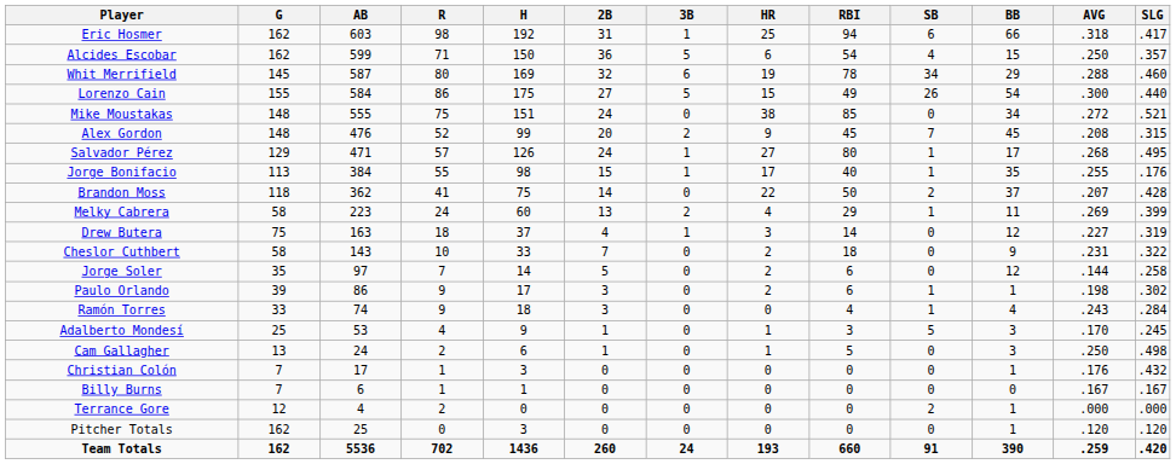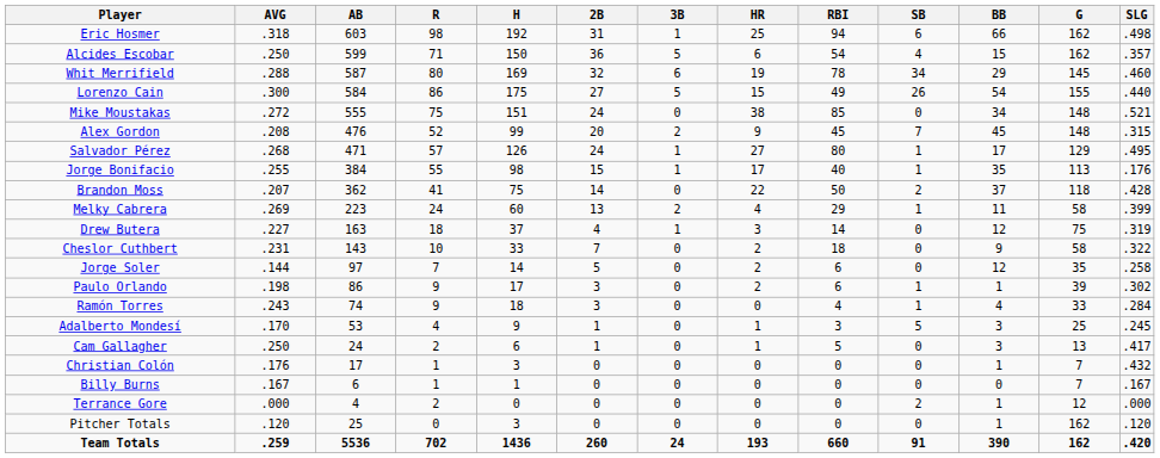 <table class=wikitable style="text-align:center">
 <tr>
 <th bgcolor=#DDDDFF; width="20%">Player</th>
-<th bgcolor=#DDDDFF; width="7%">G</th>
+<th bgcolor=#DDDDFF; width="7%">AVG</th>
 <th bgcolor=#DDDDFF; width="7%">AB</th>
 <th bgcolor=#DDDDFF; width="7%">R</th>
 <th bgcolor=#DDDDFF; width="7%">H</th>
 <th bgcolor=#DDDDFF; width="7%">2B</th>
 <th bgcolor=#DDDDFF; width="7%">3B</th>
 <th bgcolor=#DDDDFF; width="7%">HR</th>
 <th bgcolor=#DDDDFF; width="7%">RBI</th>
 <th bgcolor=#DDDDFF; width="7%">SB</th>
 <th bgcolor=#DDDDFF; width="7%">BB</th>
-<th bgcolor=#DDDDFF; width="7%">AVG</th>
+<th bgcolor=#DDDDFF; width="7%">G</th>
 <th bgcolor=#DDDDFF; width="7%">SLG</th>
 </tr>
 <tr>
 <td><a href='#'>Eric Hosmer</a></td>
-<td>162</td>
+<td>.318</td>
 <td>603</td>
 <td>98</td>
 <td>192</td>
 <td>31</td>
 <td>1</td>
 <td>25</td>
 <td>94</td>
 <td>6</td>
 <td>66</td>
-<td>.318</td>
-<td>.417</td>
+<td>162</td>
+<td>.498</td>
 </tr>
 <tr>
 <td><a href='#'>Alcides Escobar</a></td>
-<td>162</td>
+<td>.250</td>
 <td>599</td>
 <td>71</td>
 <td>150</td>
 <td>36</td>
 <td>5</td>
 <td>6</td>
 <td>54</td>
 <td>4</td>
 <td>15</td>
-<td>.250</td>
+<td>162</td>
 <td>.357</td>
 </tr>
 <tr>
 <td><a href='#'>Whit Merrifield</a></td>
-<td>145</td>
+<td>.288</td>
 <td>587</td>
 <td>80</td>
 <td>169</td>
 <td>32</td>
 <td>6</td>
 <td>19</td>
 <td>78</td>
 <td>34</td>
 <td>29</td>
-<td>.288</td>
+<td>145</td>
 <td>.460</td>
 </tr>
 <tr>
 <td><a href='#'>Lorenzo Cain</a></td>
-<td>155</td>
+<td>.300</td>
 <td>584</td>
 <td>86</td>
 <td>175</td>
 <td>27</td>
 <td>5</td>
 <td>15</td>
 <td>49</td>
 <td>26</td>
 <td>54</td>
-<td>.300</td>
+<td>155</td>
 <td>.440</td>
 </tr>
 <tr>
 <td><a href='#'>Mike Moustakas</a></td>
-<td>148</td>
+<td>.272</td>
 <td>555</td>
 <td>75</td>
 <td>151</td>
 <td>24</td>
 <td>0</td>
 <td>38</td>
 <td>85</td>
 <td>0</td>
 <td>34</td>
-<td>.272</td>
+<td>148</td>
 <td>.521</td>
 </tr>
 <tr>
 <td><a href='#'>Alex Gordon</a></td>
-<td>148</td>
+<td>.208</td>
 <td>476</td>
 <td>52</td>
 <td>99</td>
 <td>20</td>
 <td>2</td>
 <td>9</td>
 <td>45</td>
 <td>7</td>
 <td>45</td>
-<td>.208</td>
+<td>148</td>
 <td>.315</td>
 </tr>
 <tr>
 <td><a href='#'>Salvador Pérez</a></td>
-<td>129</td>
+<td>.268</td>
 <td>471</td>
 <td>57</td>
 <td>126</td>
 <td>24</td>
 <td>1</td>
 <td>27</td>
 <td>80</td>
 <td>1</td>
 <td>17</td>
-<td>.268</td>
+<td>129</td>
 <td>.495</td>
 </tr>
 <tr>
 <td><a href='#'>Jorge Bonifacio</a></td>
-<td>113</td>
+<td>.255</td>
 <td>384</td>
 <td>55</td>
 <td>98</td>
 <td>15</td>
 <td>1</td>
 <td>17</td>
 <td>40</td>
 <td>1</td>
 <td>35</td>
-<td>.255</td>
+<td>113</td>
 <td>.176</td>
 </tr>
 <tr>
 <td><a href='#'>Brandon Moss</a></td>
-<td>118</td>
+<td>.207</td>
 <td>362</td>
 <td>41</td>
 <td>75</td>
 <td>14</td>
 <td>0</td>
 <td>22</td>
 <td>50</td>
 <td>2</td>
 <td>37</td>
-<td>.207</td>
+<td>118</td>
 <td>.428</td>
 </tr>
 <tr>
 <td><a href='#'>Melky Cabrera</a></td>
-<td>58</td>
+<td>.269</td>
 <td>223</td>
 <td>24</td>
 <td>60</td>
 <td>13</td>
 <td>2</td>
 <td>4</td>
 <td>29</td>
 <td>1</td>
 <td>11</td>
-<td>.269</td>
+<td>58</td>
 <td>.399</td>
 </tr>
 <tr>
 <td><a href='#'>Drew Butera</a></td>
-<td>75</td>
+<td>.227</td>
 <td>163</td>
 <td>18</td>
 <td>37</td>
 <td>4</td>
 <td>1</td>
 <td>3</td>
 <td>14</td>
 <td>0</td>
 <td>12</td>
-<td>.227</td>
+<td>75</td>
 <td>.319</td>
 </tr>
 <tr>
 <td><a href='#'>Cheslor Cuthbert</a></td>
-<td>58</td>
+<td>.231</td>
 <td>143</td>
 <td>10</td>
 <td>33</td>
 <td>7</td>
 <td>0</td>
 <td>2</td>
 <td>18</td>
 <td>0</td>
 <td>9</td>
-<td>.231</td>
+<td>58</td>
 <td>.322</td>
 </tr>
 <tr>
 <td><a href='#'>Jorge Soler</a></td>
-<td>35</td>
+<td>.144</td>
 <td>97</td>
 <td>7</td>
 <td>14</td>
 <td>5</td>
 <td>0</td>
 <td>2</td>
 <td>6</td>
 <td>0</td>
 <td>12</td>
-<td>.144</td>
+<td>35</td>
 <td>.258</td>
 </tr>
 <tr>
 <td><a href='#'>Paulo Orlando</a></td>
-<td>39</td>
+<td>.198</td>
 <td>86</td>
 <td>9</td>
 <td>17</td>
 <td>3</td>
 <td>0</td>
 <td>2</td>
 <td>6</td>
 <td>1</td>
 <td>1</td>
-<td>.198</td>
+<td>39</td>
 <td>.302</td>
 </tr>
 <tr>
 <td><a href='#'>Ramón Torres</a></td>
-<td>33</td>
+<td>.243</td>
 <td>74</td>
 <td>9</td>
 <td>18</td>
 <td>3</td>
 <td>0</td>
 <td>0</td>
 <td>4</td>
 <td>1</td>
 <td>4</td>
-<td>.243</td>
+<td>33</td>
 <td>.284</td>
 </tr>
 <tr>
 <td><a href='#'>Adalberto Mondesí</a></td>
-<td>25</td>
+<td>.170</td>
 <td>53</td>
 <td>4</td>
 <td>9</td>
 <td>1</td>
 <td>0</td>
 <td>1</td>
 <td>3</td>
 <td>5</td>
 <td>3</td>
-<td>.170</td>
+<td>25</td>
 <td>.245</td>
 </tr>
 <tr>
 <td><a href='#'>Cam Gallagher</a></td>
-<td>13</td>
+<td>.250</td>
 <td>24</td>
 <td>2</td>
 <td>6</td>
 <td>1</td>
 <td>0</td>
 <td>1</td>
 <td>5</td>
 <td>0</td>
 <td>3</td>
-<td>.250</td>
-<td>.498</td>
+<td>13</td>
+<td>.417</td>
 </tr>
 <tr>
 <td><a href='#'>Christian Colón</a></td>
-<td>7</td>
+<td>.176</td>
 <td>17</td>
 <td>1</td>
 <td>3</td>
 <td>0</td>
 <td>0</td>
 <td>0</td>
 <td>0</td>
 <td>0</td>
 <td>1</td>
-<td>.176</td>
+<td>7</td>
 <td>.432</td>
 </tr>
 <tr>
 <td><a href='#'>Billy Burns</a></td>
-<td>7</td>
+<td>.167</td>
 <td>6</td>
 <td>1</td>
 <td>1</td>
 <td>0</td>
 <td>0</td>
 <td>0</td>
 <td>0</td>
 <td>0</td>
 <td>0</td>
-<td>.167</td>
+<td>7</td>
 <td>.167</td>
 </tr>
 <tr>
 <td><a href='#'>Terrance Gore</a></td>
-<td>12</td>
+<td>.000</td>
 <td>4</td>
 <td>2</td>
 <td>0</td>
 <td>0</td>
 <td>0</td>
 <td>0</td>
 <td>0</td>
 <td>2</td>
 <td>1</td>
-<td>.000</td>
+<td>12</td>
 <td>.000</td>
 </tr>
 <tr>
 <td>Pitcher Totals</td>
-<td>162</td>
+<td>.120</td>
 <td>25</td>
 <td>0</td>
 <td>3</td>
 <td>0</td>
 <td>0</td>
 <td>0</td>
 <td>0</td>
 <td>0</td>
 <td>1</td>
-<td>.120</td>
+<td>162</td>
 <td>.120</td>
 </tr>
 <tr>
 <td><strong>Team Totals</strong></td>
-<td><strong>162</strong></td>
+<td><strong>.259</strong></td>
 <td><strong>5536</strong></td>
 <td><strong>702</strong></td>
 <td><strong>1436</strong></td>
 <td><strong>260</strong></td>
 <td><strong>24</strong></td>
 <td><strong>193</strong></td>
 <td><strong>660</strong></td>
 <td><strong>91</strong></td>
 <td><strong>390</strong></td>
-<td><strong>.259</strong></td>
+<td><strong>162</strong></td>
 <td><strong>.420</strong></td>
 </tr>
 </table>
